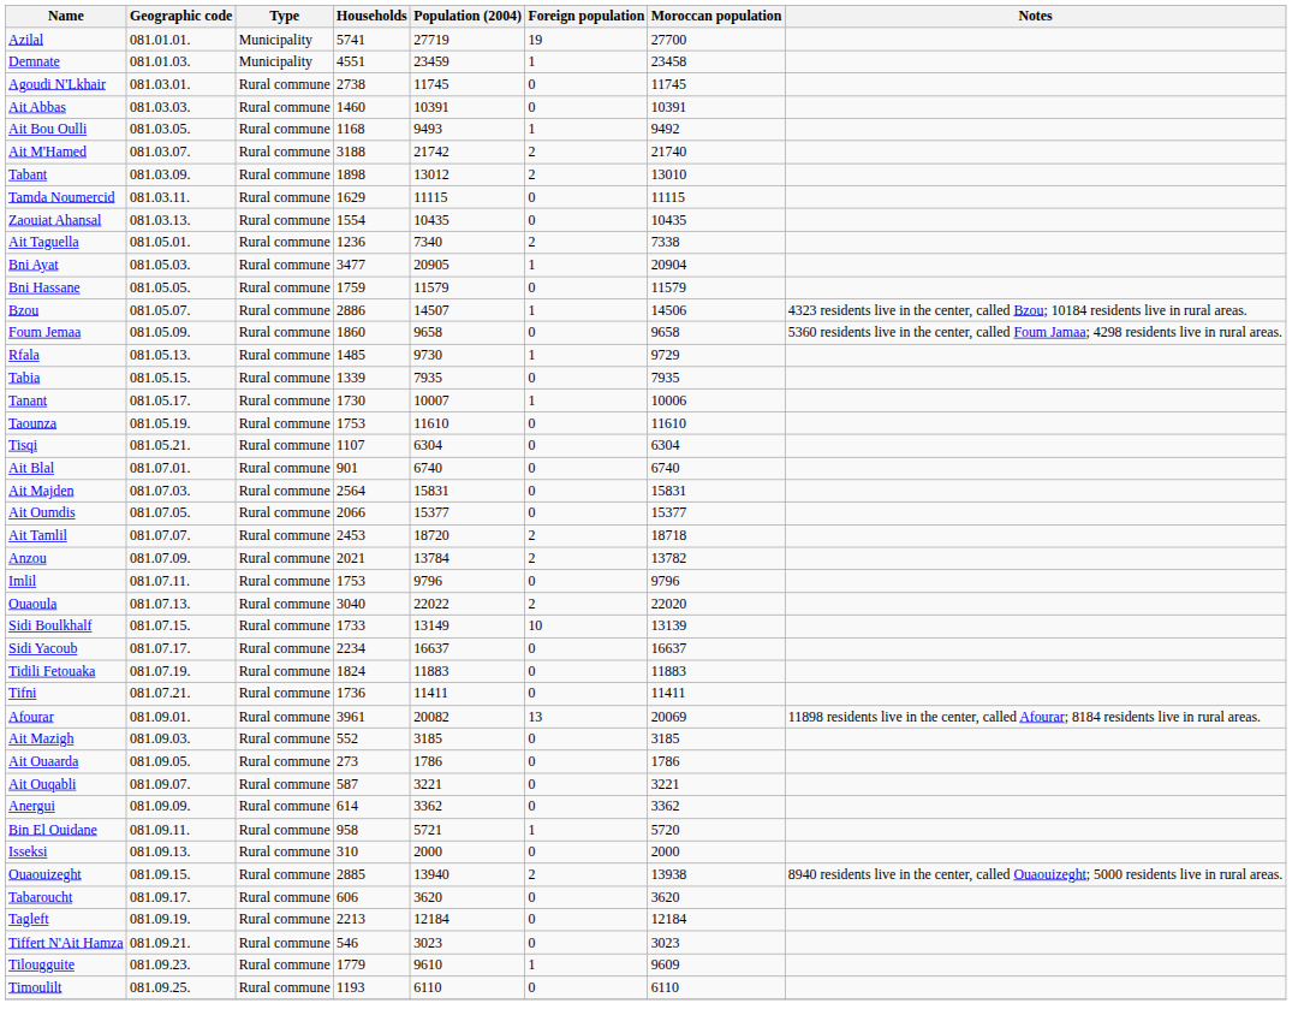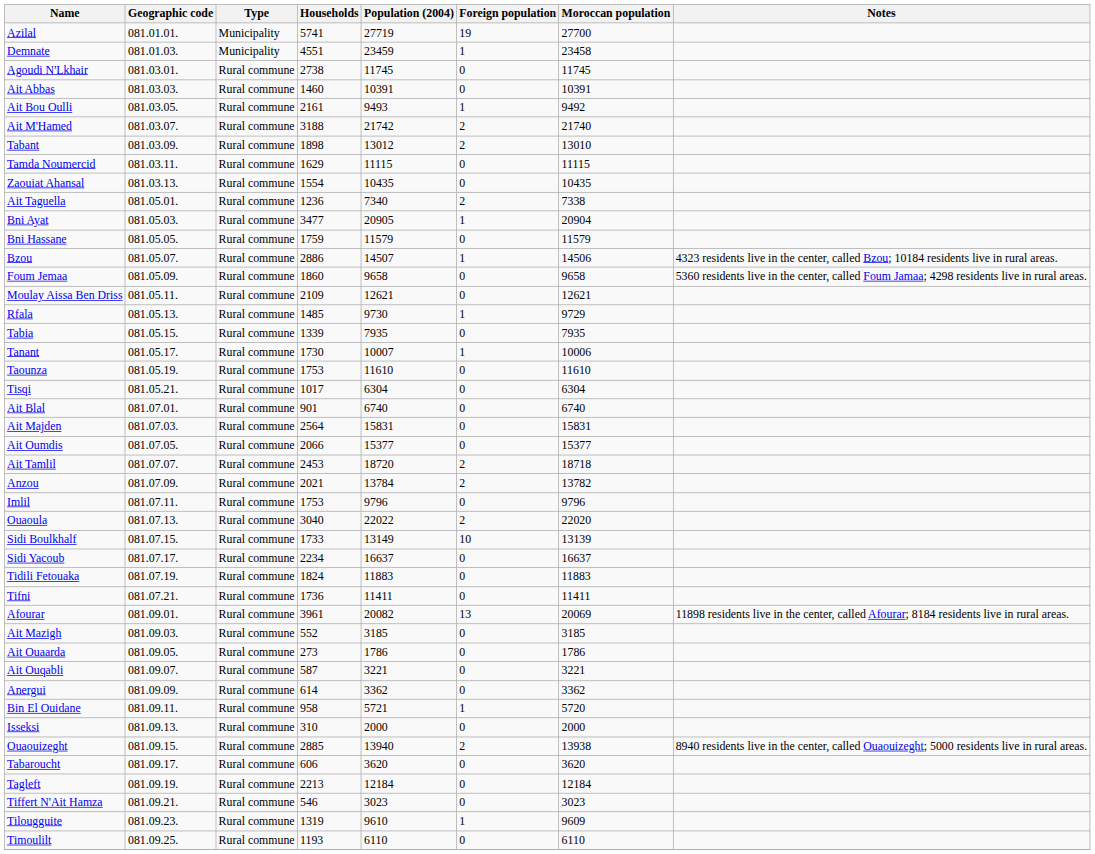 <table class="wikitable sortable">
 <tr>
 <th>Name</th>
 <th>Geographic code</th>
 <th>Type</th>
 <th>Households</th>
 <th>Population (2004)</th>
 <th>Foreign population</th>
 <th>Moroccan population</th>
 <th>Notes</th>
 </tr>
 <tr>
 <td><a href='#'>Azilal</a></td>
 <td>081.01.01.</td>
 <td>Municipality</td>
 <td>5741</td>
 <td>27719</td>
 <td>19</td>
 <td>27700</td>
 <td></td>
 </tr>
 <tr>
 <td><a href='#'>Demnate</a></td>
 <td>081.01.03.</td>
 <td>Municipality</td>
 <td>4551</td>
 <td>23459</td>
 <td>1</td>
 <td>23458</td>
 <td></td>
 </tr>
 <tr>
 <td><a href='#'>Agoudi N'Lkhair</a></td>
 <td>081.03.01.</td>
 <td>Rural commune</td>
 <td>2738</td>
 <td>11745</td>
 <td>0</td>
 <td>11745</td>
 <td></td>
 </tr>
 <tr>
 <td><a href='#'>Ait Abbas</a></td>
 <td>081.03.03.</td>
 <td>Rural commune</td>
 <td>1460</td>
 <td>10391</td>
 <td>0</td>
 <td>10391</td>
 <td></td>
 </tr>
 <tr>
 <td><a href='#'>Ait Bou Oulli</a></td>
 <td>081.03.05.</td>
 <td>Rural commune</td>
-<td>1168</td>
+<td>2161</td>
 <td>9493</td>
 <td>1</td>
 <td>9492</td>
 <td></td>
 </tr>
 <tr>
 <td><a href='#'>Ait M'Hamed</a></td>
 <td>081.03.07.</td>
 <td>Rural commune</td>
 <td>3188</td>
 <td>21742</td>
 <td>2</td>
 <td>21740</td>
 <td></td>
 </tr>
 <tr>
 <td><a href='#'>Tabant</a></td>
 <td>081.03.09.</td>
 <td>Rural commune</td>
 <td>1898</td>
 <td>13012</td>
 <td>2</td>
 <td>13010</td>
 <td></td>
 </tr>
 <tr>
 <td><a href='#'>Tamda Noumercid</a></td>
 <td>081.03.11.</td>
 <td>Rural commune</td>
 <td>1629</td>
 <td>11115</td>
 <td>0</td>
 <td>11115</td>
 <td></td>
 </tr>
 <tr>
 <td><a href='#'>Zaouiat Ahansal</a></td>
 <td>081.03.13.</td>
 <td>Rural commune</td>
 <td>1554</td>
 <td>10435</td>
 <td>0</td>
 <td>10435</td>
 <td></td>
 </tr>
 <tr>
 <td><a href='#'>Ait Taguella</a></td>
 <td>081.05.01.</td>
 <td>Rural commune</td>
 <td>1236</td>
 <td>7340</td>
 <td>2</td>
 <td>7338</td>
 <td></td>
 </tr>
 <tr>
 <td><a href='#'>Bni Ayat</a></td>
 <td>081.05.03.</td>
 <td>Rural commune</td>
 <td>3477</td>
 <td>20905</td>
 <td>1</td>
 <td>20904</td>
 <td></td>
 </tr>
 <tr>
 <td><a href='#'>Bni Hassane</a></td>
 <td>081.05.05.</td>
 <td>Rural commune</td>
 <td>1759</td>
 <td>11579</td>
 <td>0</td>
 <td>11579</td>
 <td></td>
 </tr>
 <tr>
 <td><a href='#'>Bzou</a></td>
 <td>081.05.07.</td>
 <td>Rural commune</td>
 <td>2886</td>
 <td>14507</td>
 <td>1</td>
 <td>14506</td>
 <td>4323 residents live in the center, called <a href='#'>Bzou</a>; 10184 residents live in rural areas.</td>
 </tr>
 <tr>
 <td><a href='#'>Foum Jemaa</a></td>
 <td>081.05.09.</td>
 <td>Rural commune</td>
 <td>1860</td>
 <td>9658</td>
 <td>0</td>
 <td>9658</td>
 <td>5360 residents live in the center, called <a href='#'>Foum Jamaa</a>; 4298 residents live in rural areas.</td>
 </tr>
 <tr>
+<td><a href='#'>Moulay Aissa Ben Driss</a></td>
+<td>081.05.11.</td>
+<td>Rural commune</td>
+<td>2109</td>
+<td>12621</td>
+<td>0</td>
+<td>12621</td>
+<td></td>
+</tr>
+<tr>
 <td><a href='#'>Rfala</a></td>
 <td>081.05.13.</td>
 <td>Rural commune</td>
 <td>1485</td>
 <td>9730</td>
 <td>1</td>
 <td>9729</td>
 <td></td>
 </tr>
 <tr>
 <td><a href='#'>Tabia</a></td>
 <td>081.05.15.</td>
 <td>Rural commune</td>
 <td>1339</td>
 <td>7935</td>
 <td>0</td>
 <td>7935</td>
 <td></td>
 </tr>
 <tr>
 <td><a href='#'>Tanant</a></td>
 <td>081.05.17.</td>
 <td>Rural commune</td>
 <td>1730</td>
 <td>10007</td>
 <td>1</td>
 <td>10006</td>
 <td></td>
 </tr>
 <tr>
 <td><a href='#'>Taounza</a></td>
 <td>081.05.19.</td>
 <td>Rural commune</td>
 <td>1753</td>
 <td>11610</td>
 <td>0</td>
 <td>11610</td>
 <td></td>
 </tr>
 <tr>
 <td><a href='#'>Tisqi</a></td>
 <td>081.05.21.</td>
 <td>Rural commune</td>
-<td>1107</td>
+<td>1017</td>
 <td>6304</td>
 <td>0</td>
 <td>6304</td>
 <td></td>
 </tr>
 <tr>
 <td><a href='#'>Ait Blal</a></td>
 <td>081.07.01.</td>
 <td>Rural commune</td>
 <td>901</td>
 <td>6740</td>
 <td>0</td>
 <td>6740</td>
 <td></td>
 </tr>
 <tr>
 <td><a href='#'>Ait Majden</a></td>
 <td>081.07.03.</td>
 <td>Rural commune</td>
 <td>2564</td>
 <td>15831</td>
 <td>0</td>
 <td>15831</td>
 <td></td>
 </tr>
 <tr>
 <td><a href='#'>Ait Oumdis</a></td>
 <td>081.07.05.</td>
 <td>Rural commune</td>
 <td>2066</td>
 <td>15377</td>
 <td>0</td>
 <td>15377</td>
 <td></td>
 </tr>
 <tr>
 <td><a href='#'>Ait Tamlil</a></td>
 <td>081.07.07.</td>
 <td>Rural commune</td>
 <td>2453</td>
 <td>18720</td>
 <td>2</td>
 <td>18718</td>
 <td></td>
 </tr>
 <tr>
 <td><a href='#'>Anzou</a></td>
 <td>081.07.09.</td>
 <td>Rural commune</td>
 <td>2021</td>
 <td>13784</td>
 <td>2</td>
 <td>13782</td>
 <td></td>
 </tr>
 <tr>
 <td><a href='#'>Imlil</a></td>
 <td>081.07.11.</td>
 <td>Rural commune</td>
 <td>1753</td>
 <td>9796</td>
 <td>0</td>
 <td>9796</td>
 <td></td>
 </tr>
 <tr>
 <td><a href='#'>Ouaoula</a></td>
 <td>081.07.13.</td>
 <td>Rural commune</td>
 <td>3040</td>
 <td>22022</td>
 <td>2</td>
 <td>22020</td>
 <td></td>
 </tr>
 <tr>
 <td><a href='#'>Sidi Boulkhalf</a></td>
 <td>081.07.15.</td>
 <td>Rural commune</td>
 <td>1733</td>
 <td>13149</td>
 <td>10</td>
 <td>13139</td>
 <td></td>
 </tr>
 <tr>
 <td><a href='#'>Sidi Yacoub</a></td>
 <td>081.07.17.</td>
 <td>Rural commune</td>
 <td>2234</td>
 <td>16637</td>
 <td>0</td>
 <td>16637</td>
 <td></td>
 </tr>
 <tr>
 <td><a href='#'>Tidili Fetouaka</a></td>
 <td>081.07.19.</td>
 <td>Rural commune</td>
 <td>1824</td>
 <td>11883</td>
 <td>0</td>
 <td>11883</td>
 <td></td>
 </tr>
 <tr>
 <td><a href='#'>Tifni</a></td>
 <td>081.07.21.</td>
 <td>Rural commune</td>
 <td>1736</td>
 <td>11411</td>
 <td>0</td>
 <td>11411</td>
 <td></td>
 </tr>
 <tr>
 <td><a href='#'>Afourar</a></td>
 <td>081.09.01.</td>
 <td>Rural commune</td>
 <td>3961</td>
 <td>20082</td>
 <td>13</td>
 <td>20069</td>
 <td>11898 residents live in the center, called <a href='#'>Afourar</a>; 8184 residents live in rural areas.</td>
 </tr>
 <tr>
 <td><a href='#'>Ait Mazigh</a></td>
 <td>081.09.03.</td>
 <td>Rural commune</td>
 <td>552</td>
 <td>3185</td>
 <td>0</td>
 <td>3185</td>
 <td></td>
 </tr>
 <tr>
 <td><a href='#'>Ait Ouaarda</a></td>
 <td>081.09.05.</td>
 <td>Rural commune</td>
 <td>273</td>
 <td>1786</td>
 <td>0</td>
 <td>1786</td>
 <td></td>
 </tr>
 <tr>
 <td><a href='#'>Ait Ouqabli</a></td>
 <td>081.09.07.</td>
 <td>Rural commune</td>
 <td>587</td>
 <td>3221</td>
 <td>0</td>
 <td>3221</td>
 <td></td>
 </tr>
 <tr>
 <td><a href='#'>Anergui</a></td>
 <td>081.09.09.</td>
 <td>Rural commune</td>
 <td>614</td>
 <td>3362</td>
 <td>0</td>
 <td>3362</td>
 <td></td>
 </tr>
 <tr>
 <td><a href='#'>Bin El Ouidane</a></td>
 <td>081.09.11.</td>
 <td>Rural commune</td>
 <td>958</td>
 <td>5721</td>
 <td>1</td>
 <td>5720</td>
 <td></td>
 </tr>
 <tr>
 <td><a href='#'>Isseksi</a></td>
 <td>081.09.13.</td>
 <td>Rural commune</td>
 <td>310</td>
 <td>2000</td>
 <td>0</td>
 <td>2000</td>
 <td></td>
 </tr>
 <tr>
 <td><a href='#'>Ouaouizeght</a></td>
 <td>081.09.15.</td>
 <td>Rural commune</td>
 <td>2885</td>
 <td>13940</td>
 <td>2</td>
 <td>13938</td>
 <td>8940 residents live in the center, called <a href='#'>Ouaouizeght</a>; 5000 residents live in rural areas.</td>
 </tr>
 <tr>
 <td><a href='#'>Tabaroucht</a></td>
 <td>081.09.17.</td>
 <td>Rural commune</td>
 <td>606</td>
 <td>3620</td>
 <td>0</td>
 <td>3620</td>
 <td></td>
 </tr>
 <tr>
 <td><a href='#'>Tagleft</a></td>
 <td>081.09.19.</td>
 <td>Rural commune</td>
 <td>2213</td>
 <td>12184</td>
 <td>0</td>
 <td>12184</td>
 <td></td>
 </tr>
 <tr>
 <td><a href='#'>Tiffert N'Ait Hamza</a></td>
 <td>081.09.21.</td>
 <td>Rural commune</td>
 <td>546</td>
 <td>3023</td>
 <td>0</td>
 <td>3023</td>
 <td></td>
 </tr>
 <tr>
 <td><a href='#'>Tilougguite</a></td>
 <td>081.09.23.</td>
 <td>Rural commune</td>
-<td>1779</td>
+<td>1319</td>
 <td>9610</td>
 <td>1</td>
 <td>9609</td>
 <td></td>
 </tr>
 <tr>
 <td><a href='#'>Timoulilt</a></td>
 <td>081.09.25.</td>
 <td>Rural commune</td>
 <td>1193</td>
 <td>6110</td>
 <td>0</td>
 <td>6110</td>
 <td></td>
 </tr>
 <tr>
 </tr>
 </table>
